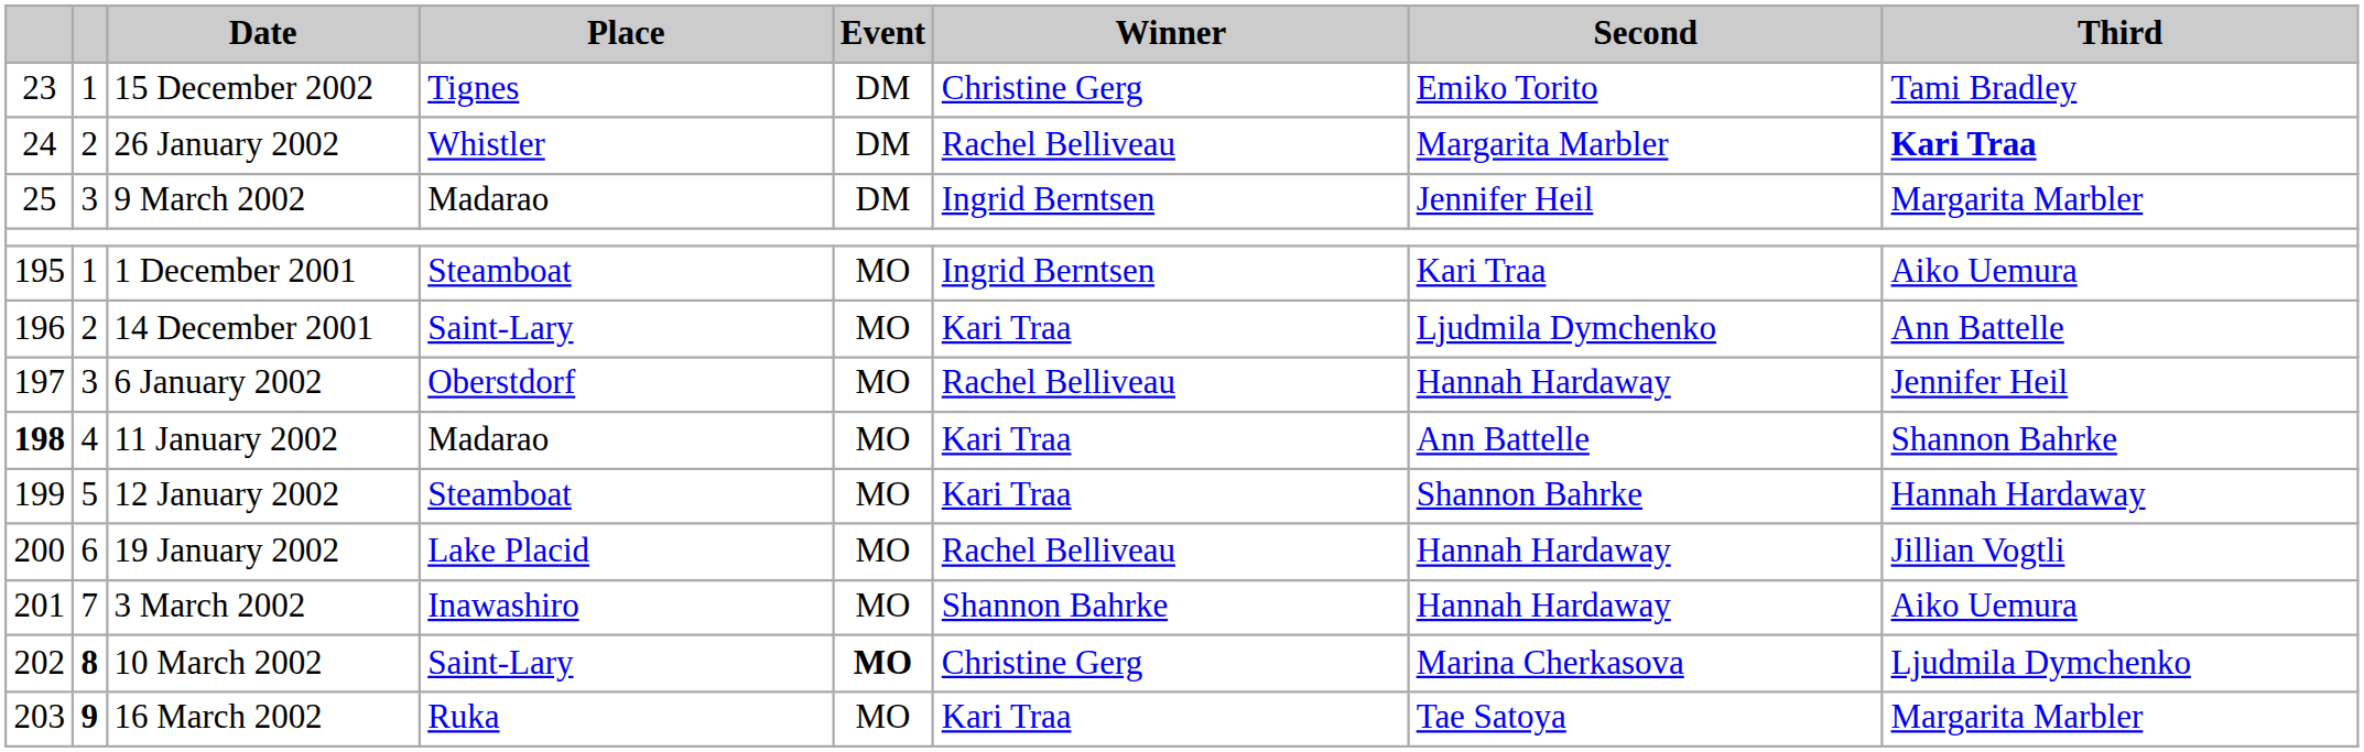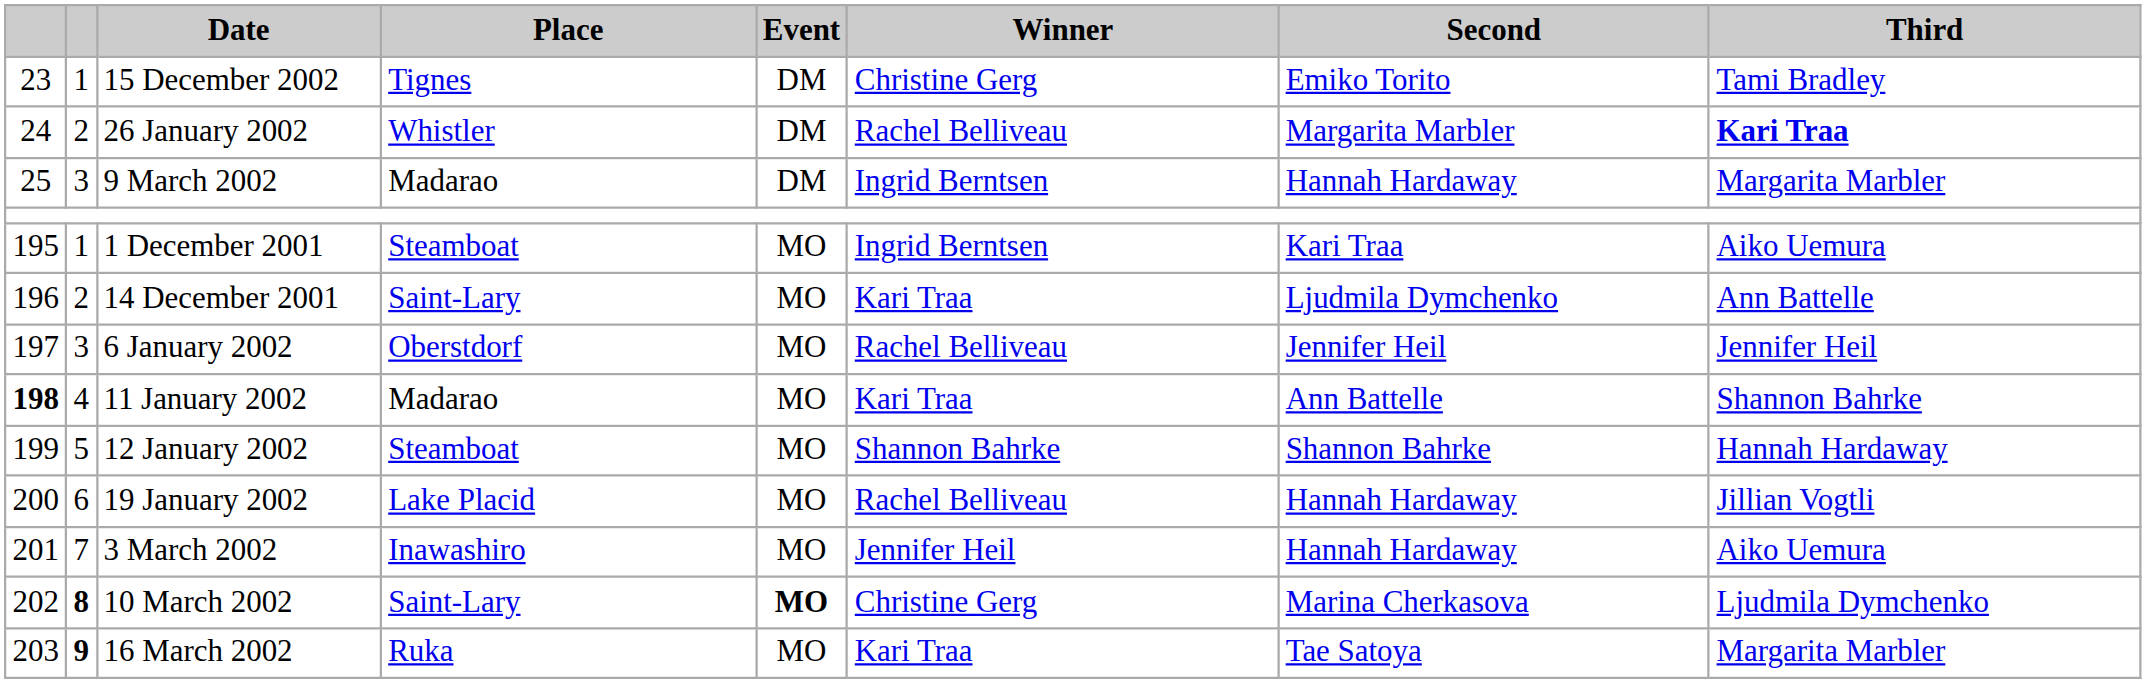 <table class="wikitable plainrowheaders" style="background:#fff; font-size:86%; line-height:16px; border:grey solid 1px; border-collapse:collapse;">
 <tr style="background:#ccc; text-align:center;">
 <th scope="col" style="background:#ccc; width=20 px;"></th>
 <th scope="col" style="background:#ccc; width=30 px;"></th>
 <th scope="col" style="background:#ccc; width:120px;">Date</th>
 <th scope="col" style="background:#ccc; width:160px;">Place</th>
 <th scope="col" style="background:#ccc; width:15px;">Event</th>
 <th scope="col" style="background:#ccc; width:185px;">Winner</th>
 <th scope="col" style="background:#ccc; width:185px;">Second</th>
 <th scope="col" style="background:#ccc; width:185px;">Third</th>
 </tr>
 <tr>
 <td align=center>23</td>
 <td align=center>1</td>
 <td>15 December 2002</td>
 <td> <a href='#'>Tignes</a></td>
 <td align=center>DM</td>
 <td> <a href='#'>Christine Gerg</a></td>
 <td> <a href='#'>Emiko Torito</a></td>
 <td> <a href='#'>Tami Bradley</a></td>
 </tr>
 <tr>
 <td align=center>24</td>
 <td align=center>2</td>
 <td>26 January 2002</td>
 <td> <a href='#'>Whistler</a></td>
 <td align=center>DM</td>
 <td> <a href='#'>Rachel Belliveau</a></td>
 <td> <a href='#'>Margarita Marbler</a></td>
 <td><strong> <a href='#'>Kari Traa</a></strong></td>
 </tr>
 <tr>
 <td align=center>25</td>
 <td align=center>3</td>
 <td>9 March 2002</td>
 <td> Madarao</td>
 <td align=center>DM</td>
 <td> <a href='#'>Ingrid Berntsen</a></td>
-<td> <a href='#'>Jennifer Heil</a></td>
+<td> <a href='#'>Hannah Hardaway</a></td>
 <td> <a href='#'>Margarita Marbler</a></td>
 </tr>
 <tr>
 <td colspan=8></td>
 </tr>
 <tr>
 <td align=center>195</td>
 <td align=center>1</td>
 <td>1 December 2001</td>
 <td> <a href='#'>Steamboat</a></td>
 <td align=center>MO</td>
 <td> <a href='#'>Ingrid Berntsen</a></td>
 <td> <a href='#'>Kari Traa</a></td>
 <td> <a href='#'>Aiko Uemura</a></td>
 </tr>
 <tr>
 <td align=center>196</td>
 <td align=center>2</td>
 <td>14 December 2001</td>
 <td> <a href='#'>Saint-Lary</a></td>
 <td align=center>MO</td>
 <td> <a href='#'>Kari Traa</a></td>
 <td> <a href='#'>Ljudmila Dymchenko</a></td>
 <td> <a href='#'>Ann Battelle</a></td>
 </tr>
 <tr>
 <td align=center>197</td>
 <td align=center>3</td>
 <td>6 January 2002</td>
 <td> <a href='#'>Oberstdorf</a></td>
 <td align=center>MO</td>
 <td> <a href='#'>Rachel Belliveau</a></td>
-<td> <a href='#'>Hannah Hardaway</a></td>
+<td> <a href='#'>Jennifer Heil</a></td>
 <td> <a href='#'>Jennifer Heil</a></td>
 </tr>
 <tr>
 <td align=center><strong>198</strong></td>
 <td align=center>4</td>
 <td>11 January 2002</td>
 <td> Madarao</td>
 <td align=center>MO</td>
 <td> <a href='#'>Kari Traa</a></td>
 <td> <a href='#'>Ann Battelle</a></td>
 <td> <a href='#'>Shannon Bahrke</a></td>
 </tr>
 <tr>
 <td align=center>199</td>
 <td align=center>5</td>
 <td>12 January 2002</td>
 <td> <a href='#'>Steamboat</a></td>
 <td align=center>MO</td>
-<td> <a href='#'>Kari Traa</a></td>
+<td> <a href='#'>Shannon Bahrke</a></td>
 <td> <a href='#'>Shannon Bahrke</a></td>
 <td> <a href='#'>Hannah Hardaway</a></td>
 </tr>
 <tr>
 <td align=center>200</td>
 <td align=center>6</td>
 <td>19 January 2002</td>
 <td> <a href='#'>Lake Placid</a></td>
 <td align=center>MO</td>
 <td> <a href='#'>Rachel Belliveau</a></td>
 <td> <a href='#'>Hannah Hardaway</a></td>
 <td> <a href='#'>Jillian Vogtli</a></td>
 </tr>
 <tr>
 <td align=center>201</td>
 <td align=center>7</td>
 <td>3 March 2002</td>
 <td> <a href='#'>Inawashiro</a></td>
 <td align=center>MO</td>
-<td> <a href='#'>Shannon Bahrke</a></td>
+<td> <a href='#'>Jennifer Heil</a></td>
 <td> <a href='#'>Hannah Hardaway</a></td>
 <td> <a href='#'>Aiko Uemura</a></td>
 </tr>
 <tr>
 <td align=center>202</td>
 <td align=center><strong>8</strong></td>
 <td>10 March 2002</td>
 <td> <a href='#'>Saint-Lary</a></td>
 <td align=center><strong>MO</strong></td>
 <td> <a href='#'>Christine Gerg</a></td>
 <td> <a href='#'>Marina Cherkasova</a></td>
 <td> <a href='#'>Ljudmila Dymchenko</a></td>
 </tr>
 <tr>
 <td align=center>203</td>
 <td align=center><strong>9</strong></td>
 <td>16 March 2002</td>
 <td> <a href='#'>Ruka</a></td>
 <td align=center>MO</td>
 <td> <a href='#'>Kari Traa</a></td>
 <td> <a href='#'>Tae Satoya</a></td>
 <td> <a href='#'>Margarita Marbler</a></td>
 </tr>
 </table>
